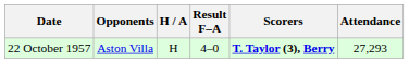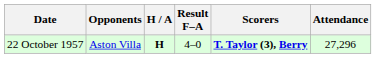 <table class="wikitable" style="text-align:center">
 <tr>
 <th>Date</th>
 <th>Opponents</th>
 <th>H / A</th>
 <th>Result<br>F–A</th>
 <th>Scorers</th>
 <th>Attendance</th>
 </tr>
 <tr bgcolor="#ddffdd">
 <td>22 October 1957</td>
 <td><a href='#'>Aston Villa</a></td>
-<td>H</td>
+<td><strong>H</strong></td>
 <td>4–0</td>
 <td><strong><a href='#'>T. Taylor</a> (3), <a href='#'>Berry</a></strong></td>
-<td>27,293</td>
+<td>27,296</td>
 </tr>
 </table>
